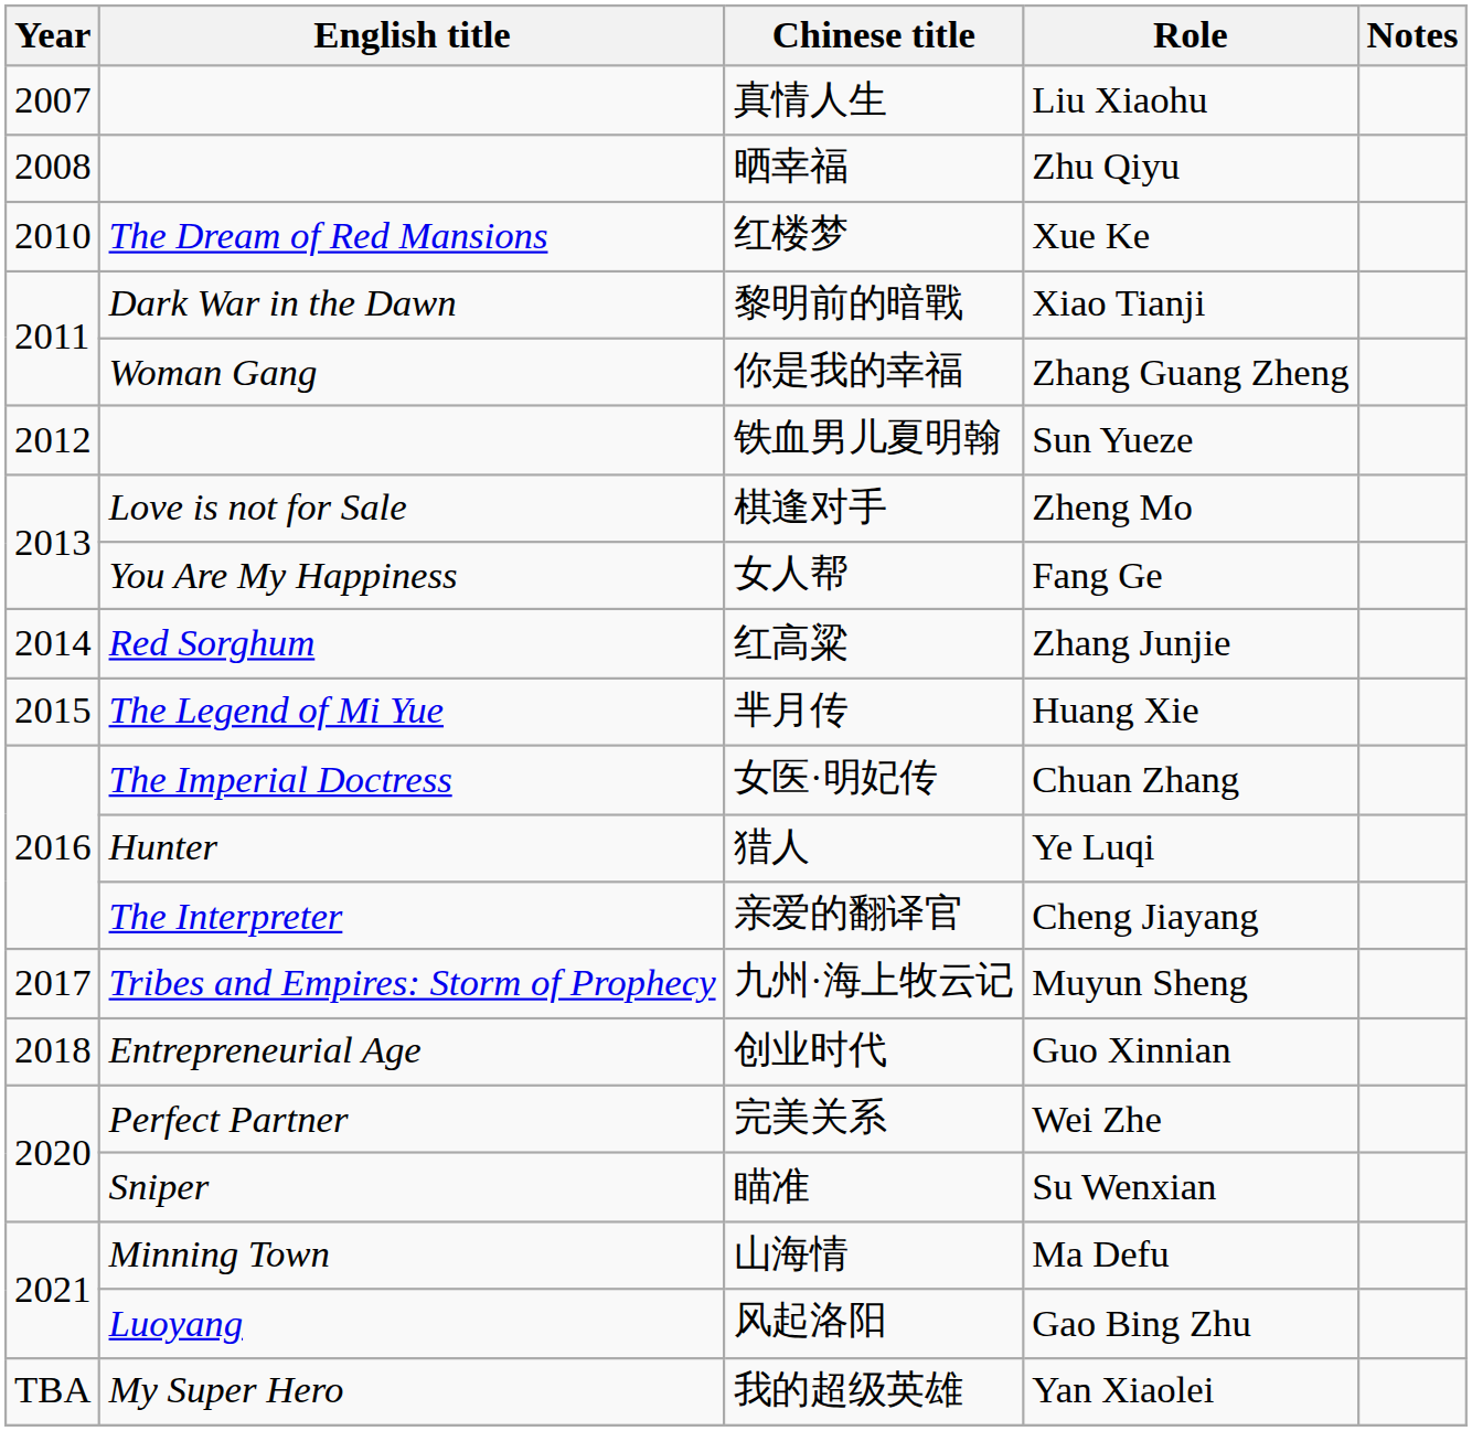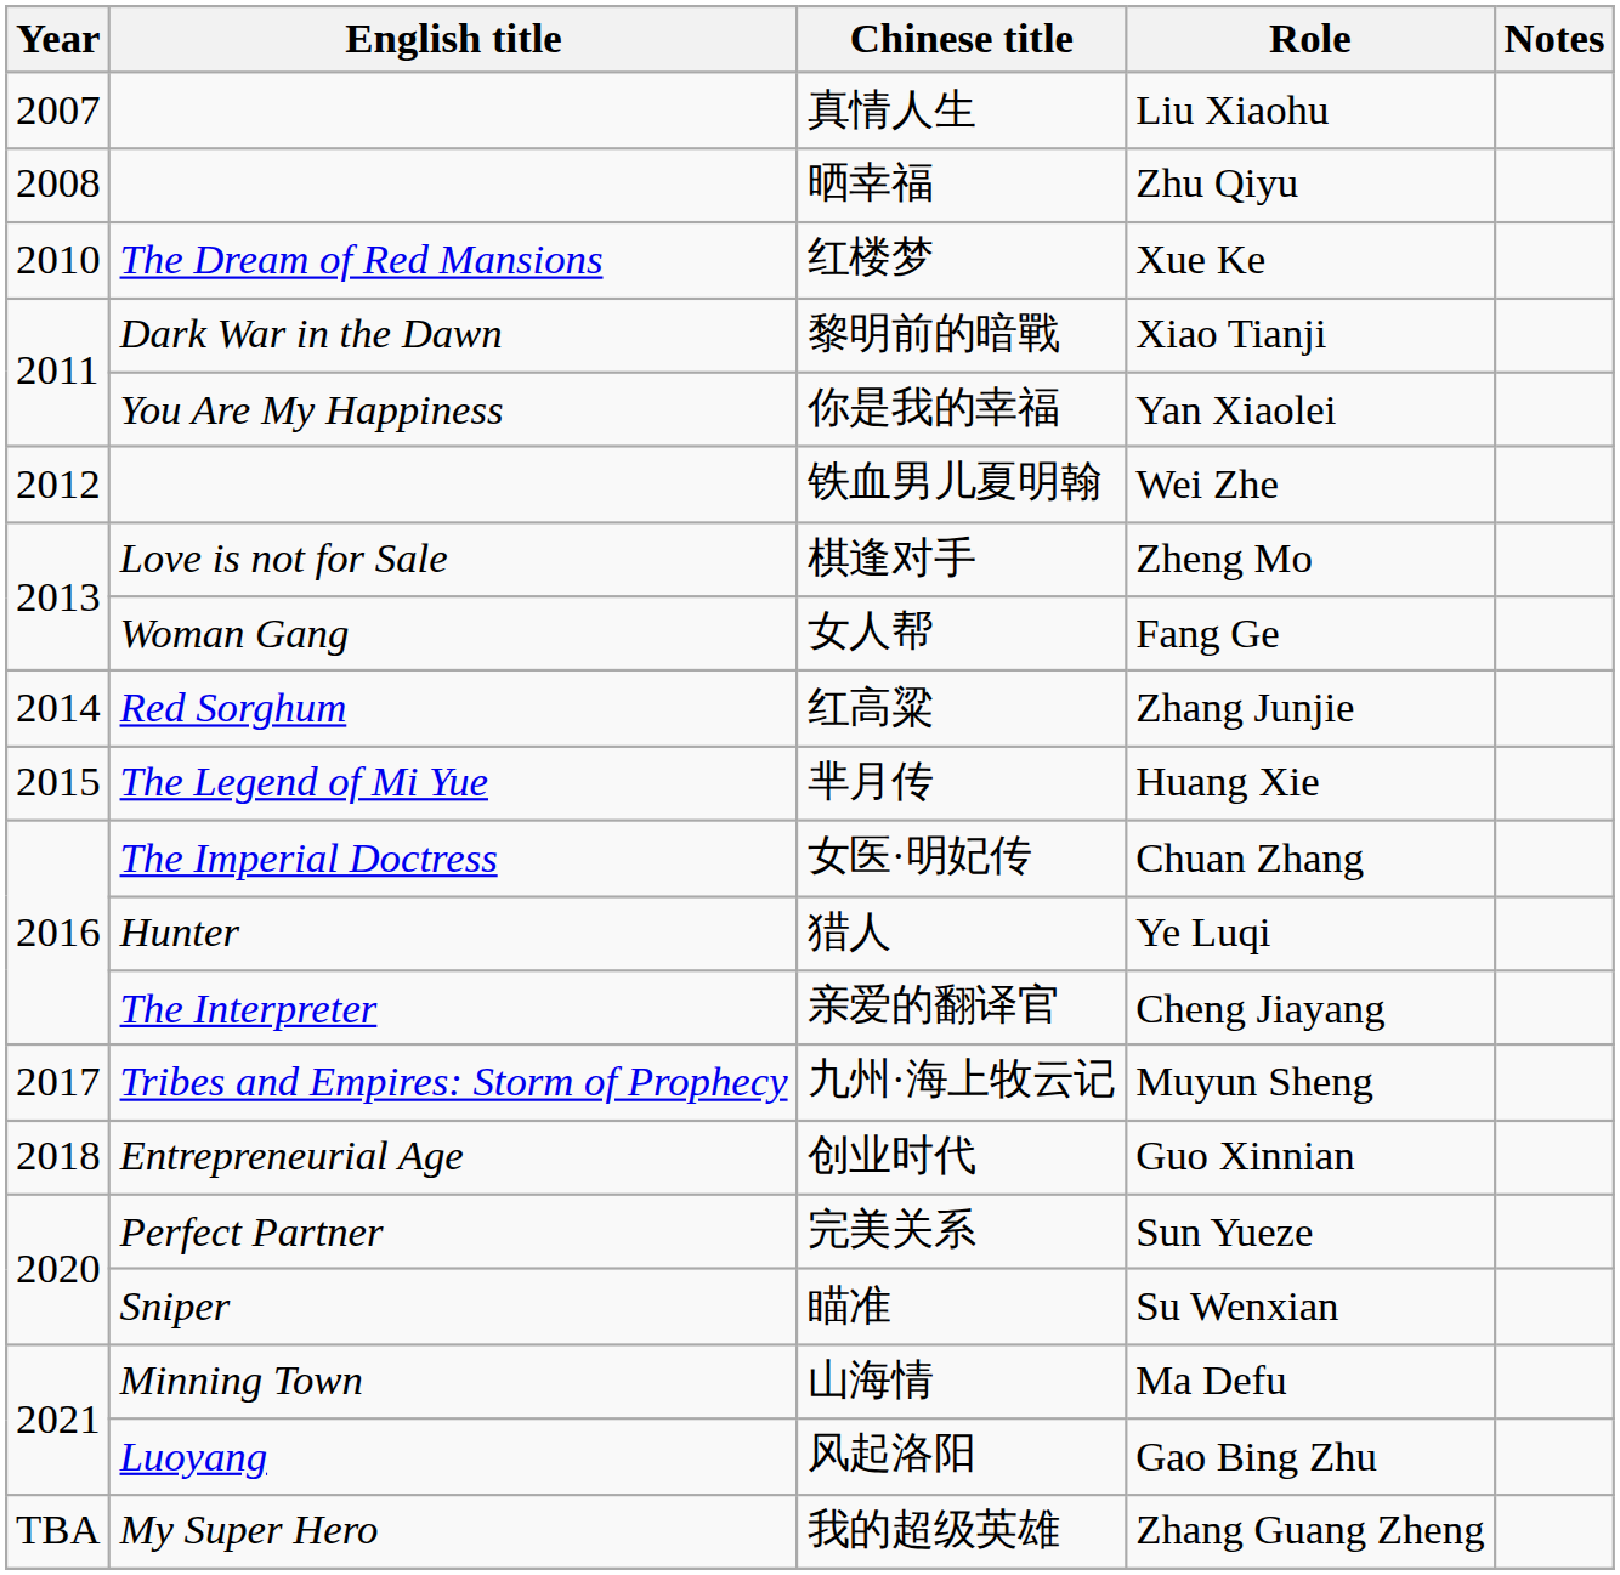 <table class="wikitable">
 <tr>
 <th>Year</th>
 <th>English title</th>
 <th>Chinese title</th>
 <th>Role</th>
 <th>Notes</th>
 </tr>
 <tr>
 <td>2007</td>
 <td></td>
 <td>真情人生</td>
 <td>Liu Xiaohu</td>
 <td></td>
 </tr>
 <tr>
 <td>2008</td>
 <td></td>
 <td>晒幸福</td>
 <td>Zhu Qiyu</td>
 <td></td>
 </tr>
 <tr>
 <td>2010</td>
 <td><em><a href='#'>The Dream of Red Mansions</a></em></td>
 <td>红楼梦</td>
 <td>Xue Ke</td>
 <td></td>
 </tr>
 <tr>
 <td rowspan=2>2011</td>
 <td><em>Dark War in the Dawn</em></td>
 <td>黎明前的暗戰</td>
 <td>Xiao Tianji</td>
 <td></td>
 </tr>
 <tr>
-<td><em>Woman Gang</em></td>
+<td><em>You Are My Happiness</em></td>
 <td>你是我的幸福</td>
-<td>Zhang Guang Zheng</td>
+<td>Yan Xiaolei</td>
 <td></td>
 </tr>
 <tr>
 <td>2012</td>
 <td></td>
 <td>铁血男儿夏明翰</td>
-<td>Sun Yueze</td>
+<td>Wei Zhe</td>
 <td></td>
 </tr>
 <tr>
 <td rowspan=2>2013</td>
 <td><em>Love is not for Sale</em></td>
 <td>棋逢对手</td>
 <td>Zheng Mo</td>
 <td></td>
 </tr>
 <tr>
-<td><em>You Are My Happiness</em></td>
+<td><em>Woman Gang</em></td>
 <td>女人帮</td>
 <td>Fang Ge</td>
 <td></td>
 </tr>
 <tr>
 <td>2014</td>
 <td><em><a href='#'>Red Sorghum</a></em></td>
 <td>红高粱</td>
 <td>Zhang Junjie</td>
 <td></td>
 </tr>
 <tr>
 <td>2015</td>
 <td><em><a href='#'>The Legend of Mi Yue</a></em></td>
 <td>芈月传</td>
 <td>Huang Xie</td>
 <td></td>
 </tr>
 <tr>
 <td rowspan=3>2016</td>
 <td><em><a href='#'>The Imperial Doctress</a></em></td>
 <td>女医·明妃传</td>
 <td>Chuan Zhang</td>
 <td></td>
 </tr>
 <tr>
 <td><em>Hunter</em></td>
 <td>猎人</td>
 <td>Ye Luqi</td>
 <td></td>
 </tr>
 <tr>
 <td><em><a href='#'>The Interpreter</a></em></td>
 <td>亲爱的翻译官</td>
 <td>Cheng Jiayang</td>
 <td></td>
 </tr>
 <tr>
 <td>2017</td>
 <td><em><a href='#'>Tribes and Empires: Storm of Prophecy</a></em></td>
 <td>九州·海上牧云记</td>
 <td>Muyun Sheng</td>
 <td></td>
 </tr>
 <tr>
 <td>2018</td>
 <td><em>Entrepreneurial Age</em></td>
 <td>创业时代</td>
 <td>Guo Xinnian</td>
 <td></td>
 </tr>
 <tr>
 <td rowspan=2>2020</td>
 <td><em>Perfect Partner</em></td>
 <td>完美关系</td>
-<td>Wei Zhe</td>
+<td>Sun Yueze</td>
 <td></td>
 </tr>
 <tr>
 <td><em>Sniper</em></td>
 <td>瞄准</td>
 <td>Su Wenxian</td>
 <td></td>
 </tr>
 <tr>
 <td rowspan=2>2021</td>
 <td><em>Minning Town</em></td>
 <td>山海情</td>
 <td>Ma Defu</td>
 <td></td>
 </tr>
 <tr>
 <td><em><a href='#'>Luoyang</a></em></td>
 <td>风起洛阳</td>
 <td>Gao Bing Zhu</td>
 <td></td>
 </tr>
 <tr>
 <td>TBA</td>
 <td><em>My Super Hero</em></td>
 <td>我的超级英雄</td>
-<td>Yan Xiaolei</td>
+<td>Zhang Guang Zheng</td>
 <td></td>
 </tr>
 <tr>
 </tr>
 </table>
